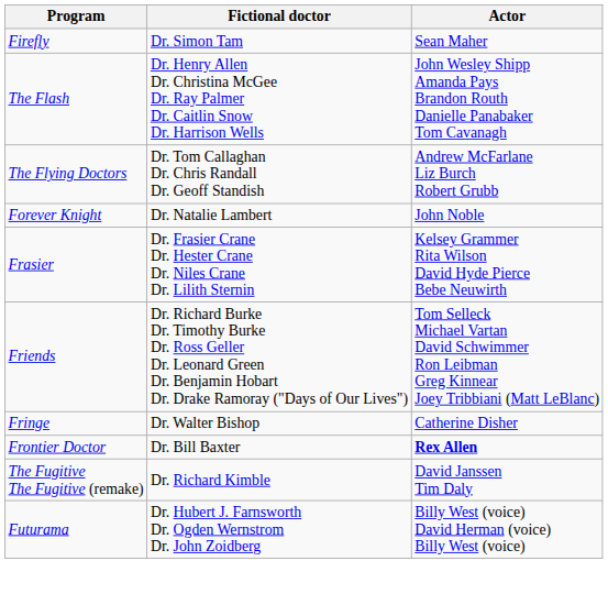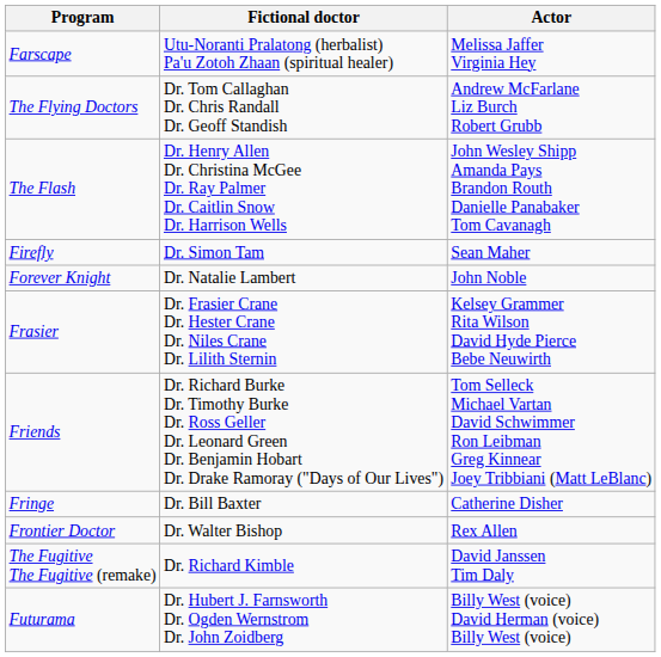 <table class="wikitable">
 <tr>
 <th>Program</th>
 <th>Fictional doctor</th>
 <th>Actor</th>
 </tr>
 <tr>
-<td><em><a href='#'>Firefly</a></em></td>
-<td><a href='#'>Dr. Simon Tam</a></td>
-<td><a href='#'>Sean Maher</a></td>
+<td><em><a href='#'>Farscape</a></em></td>
+<td><a href='#'>Utu-Noranti Pralatong</a> (herbalist)<br><a href='#'>Pa'u Zotoh Zhaan</a> (spiritual healer)</td>
+<td><a href='#'>Melissa Jaffer</a><br><a href='#'>Virginia Hey</a></td>
+</tr>
+<tr>
+<td><em><a href='#'>The Flying Doctors</a></em></td>
+<td>Dr. Tom Callaghan<br>Dr. Chris Randall<br>Dr. Geoff Standish</td>
+<td><a href='#'>Andrew McFarlane</a><br><a href='#'>Liz Burch</a><br><a href='#'>Robert Grubb</a></td>
 </tr>
 <tr>
 <td><em><a href='#'>The Flash</a></em></td>
 <td><a href='#'>Dr. Henry Allen</a><br>Dr. Christina McGee<br><a href='#'>Dr. Ray Palmer</a><br><a href='#'>Dr. Caitlin Snow</a><br><a href='#'>Dr. Harrison Wells</a></td>
 <td><a href='#'>John Wesley Shipp</a><br><a href='#'>Amanda Pays</a><br><a href='#'>Brandon Routh</a><br><a href='#'>Danielle Panabaker</a><br><a href='#'>Tom Cavanagh</a></td>
 </tr>
 <tr>
-<td><em><a href='#'>The Flying Doctors</a></em></td>
-<td>Dr. Tom Callaghan<br>Dr. Chris Randall<br>Dr. Geoff Standish</td>
-<td><a href='#'>Andrew McFarlane</a><br><a href='#'>Liz Burch</a><br><a href='#'>Robert Grubb</a></td>
+<td><em><a href='#'>Firefly</a></em></td>
+<td><a href='#'>Dr. Simon Tam</a></td>
+<td><a href='#'>Sean Maher</a></td>
 </tr>
 <tr>
 <td><em><a href='#'>Forever Knight</a></em></td>
 <td>Dr. Natalie Lambert</td>
 <td><a href='#'>John Noble</a></td>
 </tr>
 <tr>
 <td><em><a href='#'>Frasier</a></em></td>
 <td>Dr. <a href='#'>Frasier Crane</a><br>Dr. <a href='#'>Hester Crane</a><br>Dr. <a href='#'>Niles Crane</a><br>Dr. <a href='#'>Lilith Sternin</a></td>
 <td><a href='#'>Kelsey Grammer</a><br><a href='#'>Rita Wilson</a><br><a href='#'>David Hyde Pierce</a><br><a href='#'>Bebe Neuwirth</a></td>
 </tr>
 <tr>
 <td><em><a href='#'>Friends</a></em></td>
 <td>Dr. Richard Burke<br>Dr. Timothy Burke<br>Dr. <a href='#'>Ross Geller</a><br>Dr. Leonard Green<br>Dr. Benjamin Hobart<br>Dr. Drake Ramoray ("Days of Our Lives")</td>
 <td><a href='#'>Tom Selleck</a><br><a href='#'>Michael Vartan</a><br><a href='#'>David Schwimmer</a><br><a href='#'>Ron Leibman</a><br><a href='#'>Greg Kinnear</a><br><a href='#'>Joey Tribbiani</a> (<a href='#'>Matt LeBlanc</a>)</td>
 </tr>
 <tr>
 <td><em><a href='#'>Fringe</a></em></td>
-<td>Dr. Walter Bishop</td>
+<td>Dr. Bill Baxter</td>
 <td><a href='#'>Catherine Disher</a></td>
 </tr>
 <tr>
 <td><em><a href='#'>Frontier Doctor</a></em></td>
-<td>Dr. Bill Baxter</td>
-<td><strong><a href='#'>Rex Allen</a></strong></td>
+<td>Dr. Walter Bishop</td>
+<td><a href='#'>Rex Allen</a></td>
 </tr>
 <tr>
 <td><em><a href='#'>The Fugitive</a></em><br><em><a href='#'>The Fugitive</a></em> (remake)</td>
 <td>Dr. <a href='#'>Richard Kimble</a></td>
 <td><a href='#'>David Janssen</a><br><a href='#'>Tim Daly</a></td>
 </tr>
 <tr>
 <td><em><a href='#'>Futurama</a></em></td>
 <td>Dr. <a href='#'>Hubert J. Farnsworth</a><br>Dr. <a href='#'>Ogden Wernstrom</a><br>Dr. <a href='#'>John Zoidberg</a></td>
 <td><a href='#'>Billy West</a> (voice)<br><a href='#'>David Herman</a> (voice)<br><a href='#'>Billy West</a> (voice)</td>
 </tr>
 </table>
